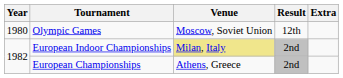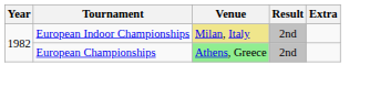 <table class="wikitable" style="border-collapse: collapse; font-size: 95%;">
 <tr>
 <th>Year</th>
 <th>Tournament</th>
 <th>Venue</th>
 <th>Result</th>
 <th>Extra</th>
-</tr>
-<tr>
-<td>1980</td>
-<td><a href='#'>Olympic Games</a></td>
-<td><a href='#'>Moscow</a>, Soviet Union</td>
-<td align="center">12th</td>
-<td></td>
 </tr>
 <tr>
 <td rowspan=2>1982</td>
 <td><a href='#'>European Indoor Championships</a></td>
 <td style="background: khaki;"><a href='#'>Milan</a>, <a href='#'>Italy</a></td>
 <td bgcolor="silver" align="center">2nd</td>
 <td></td>
 </tr>
 <tr>
 <td><a href='#'>European Championships</a></td>
-<td><a href='#'>Athens</a>, Greece</td>
+<td style="background: lightgreen;"><a href='#'>Athens</a>, Greece</td>
 <td bgcolor="silver" align="center">2nd</td>
 <td></td>
 </tr>
 </table>
